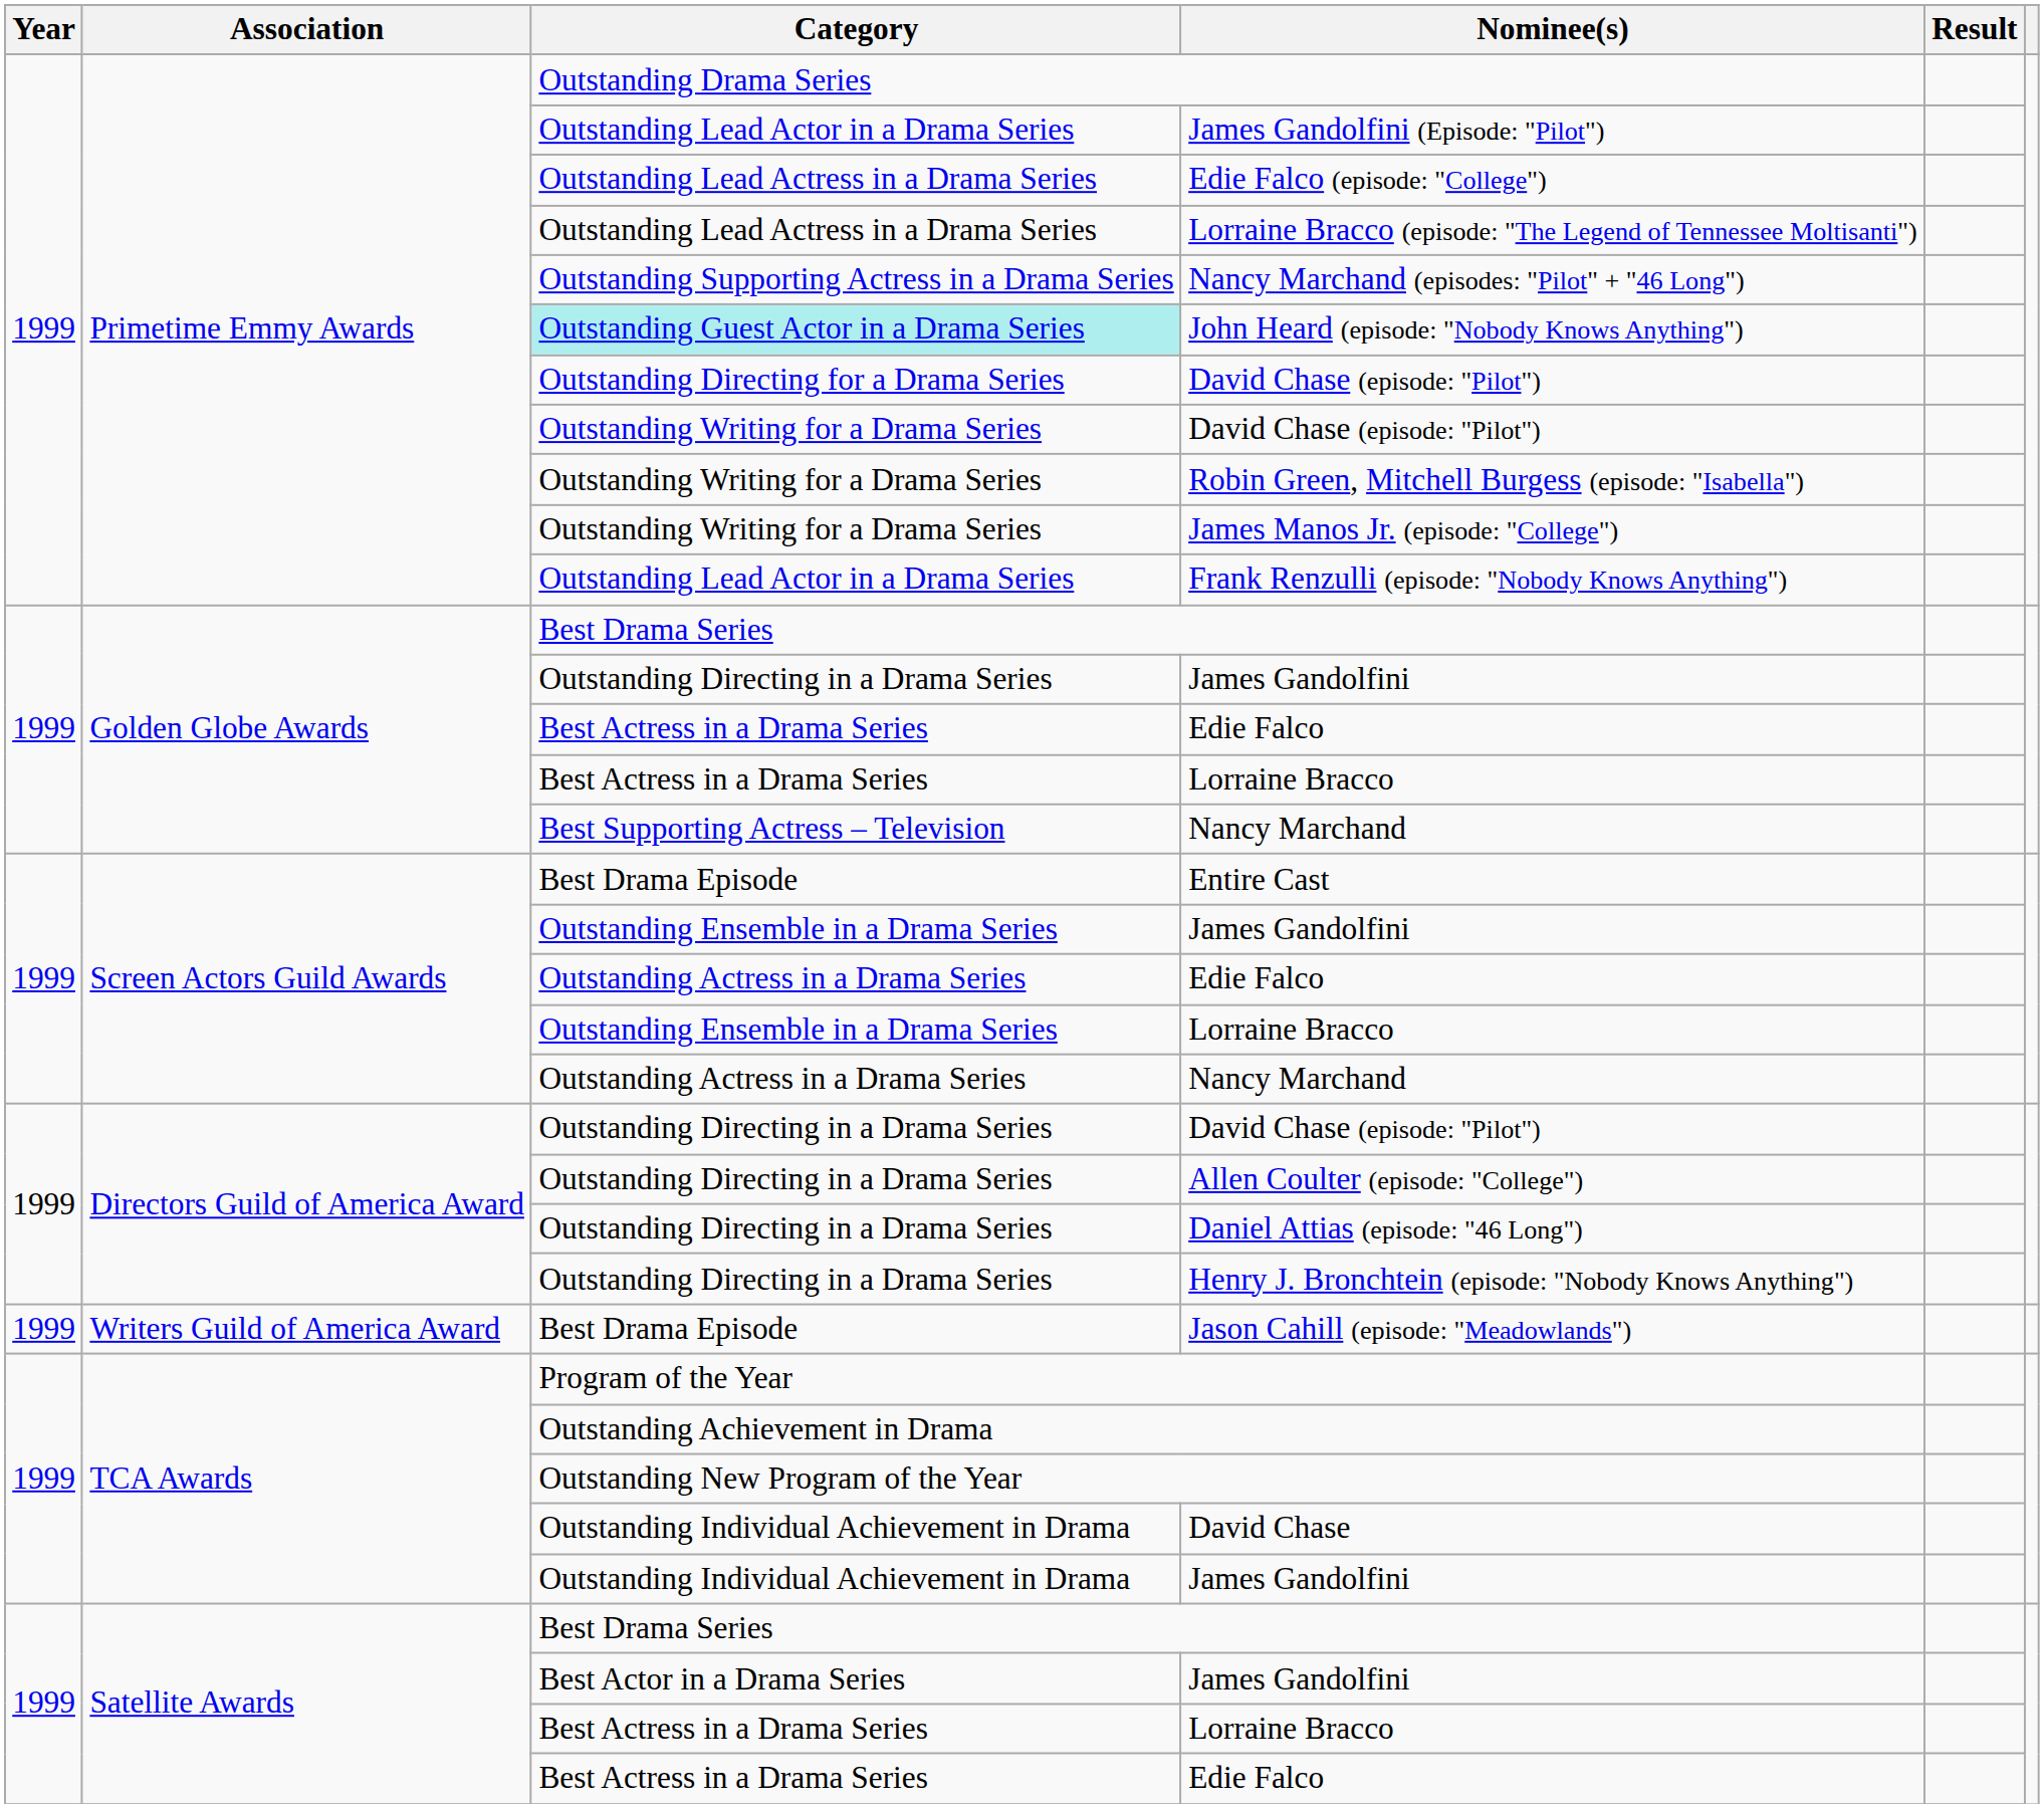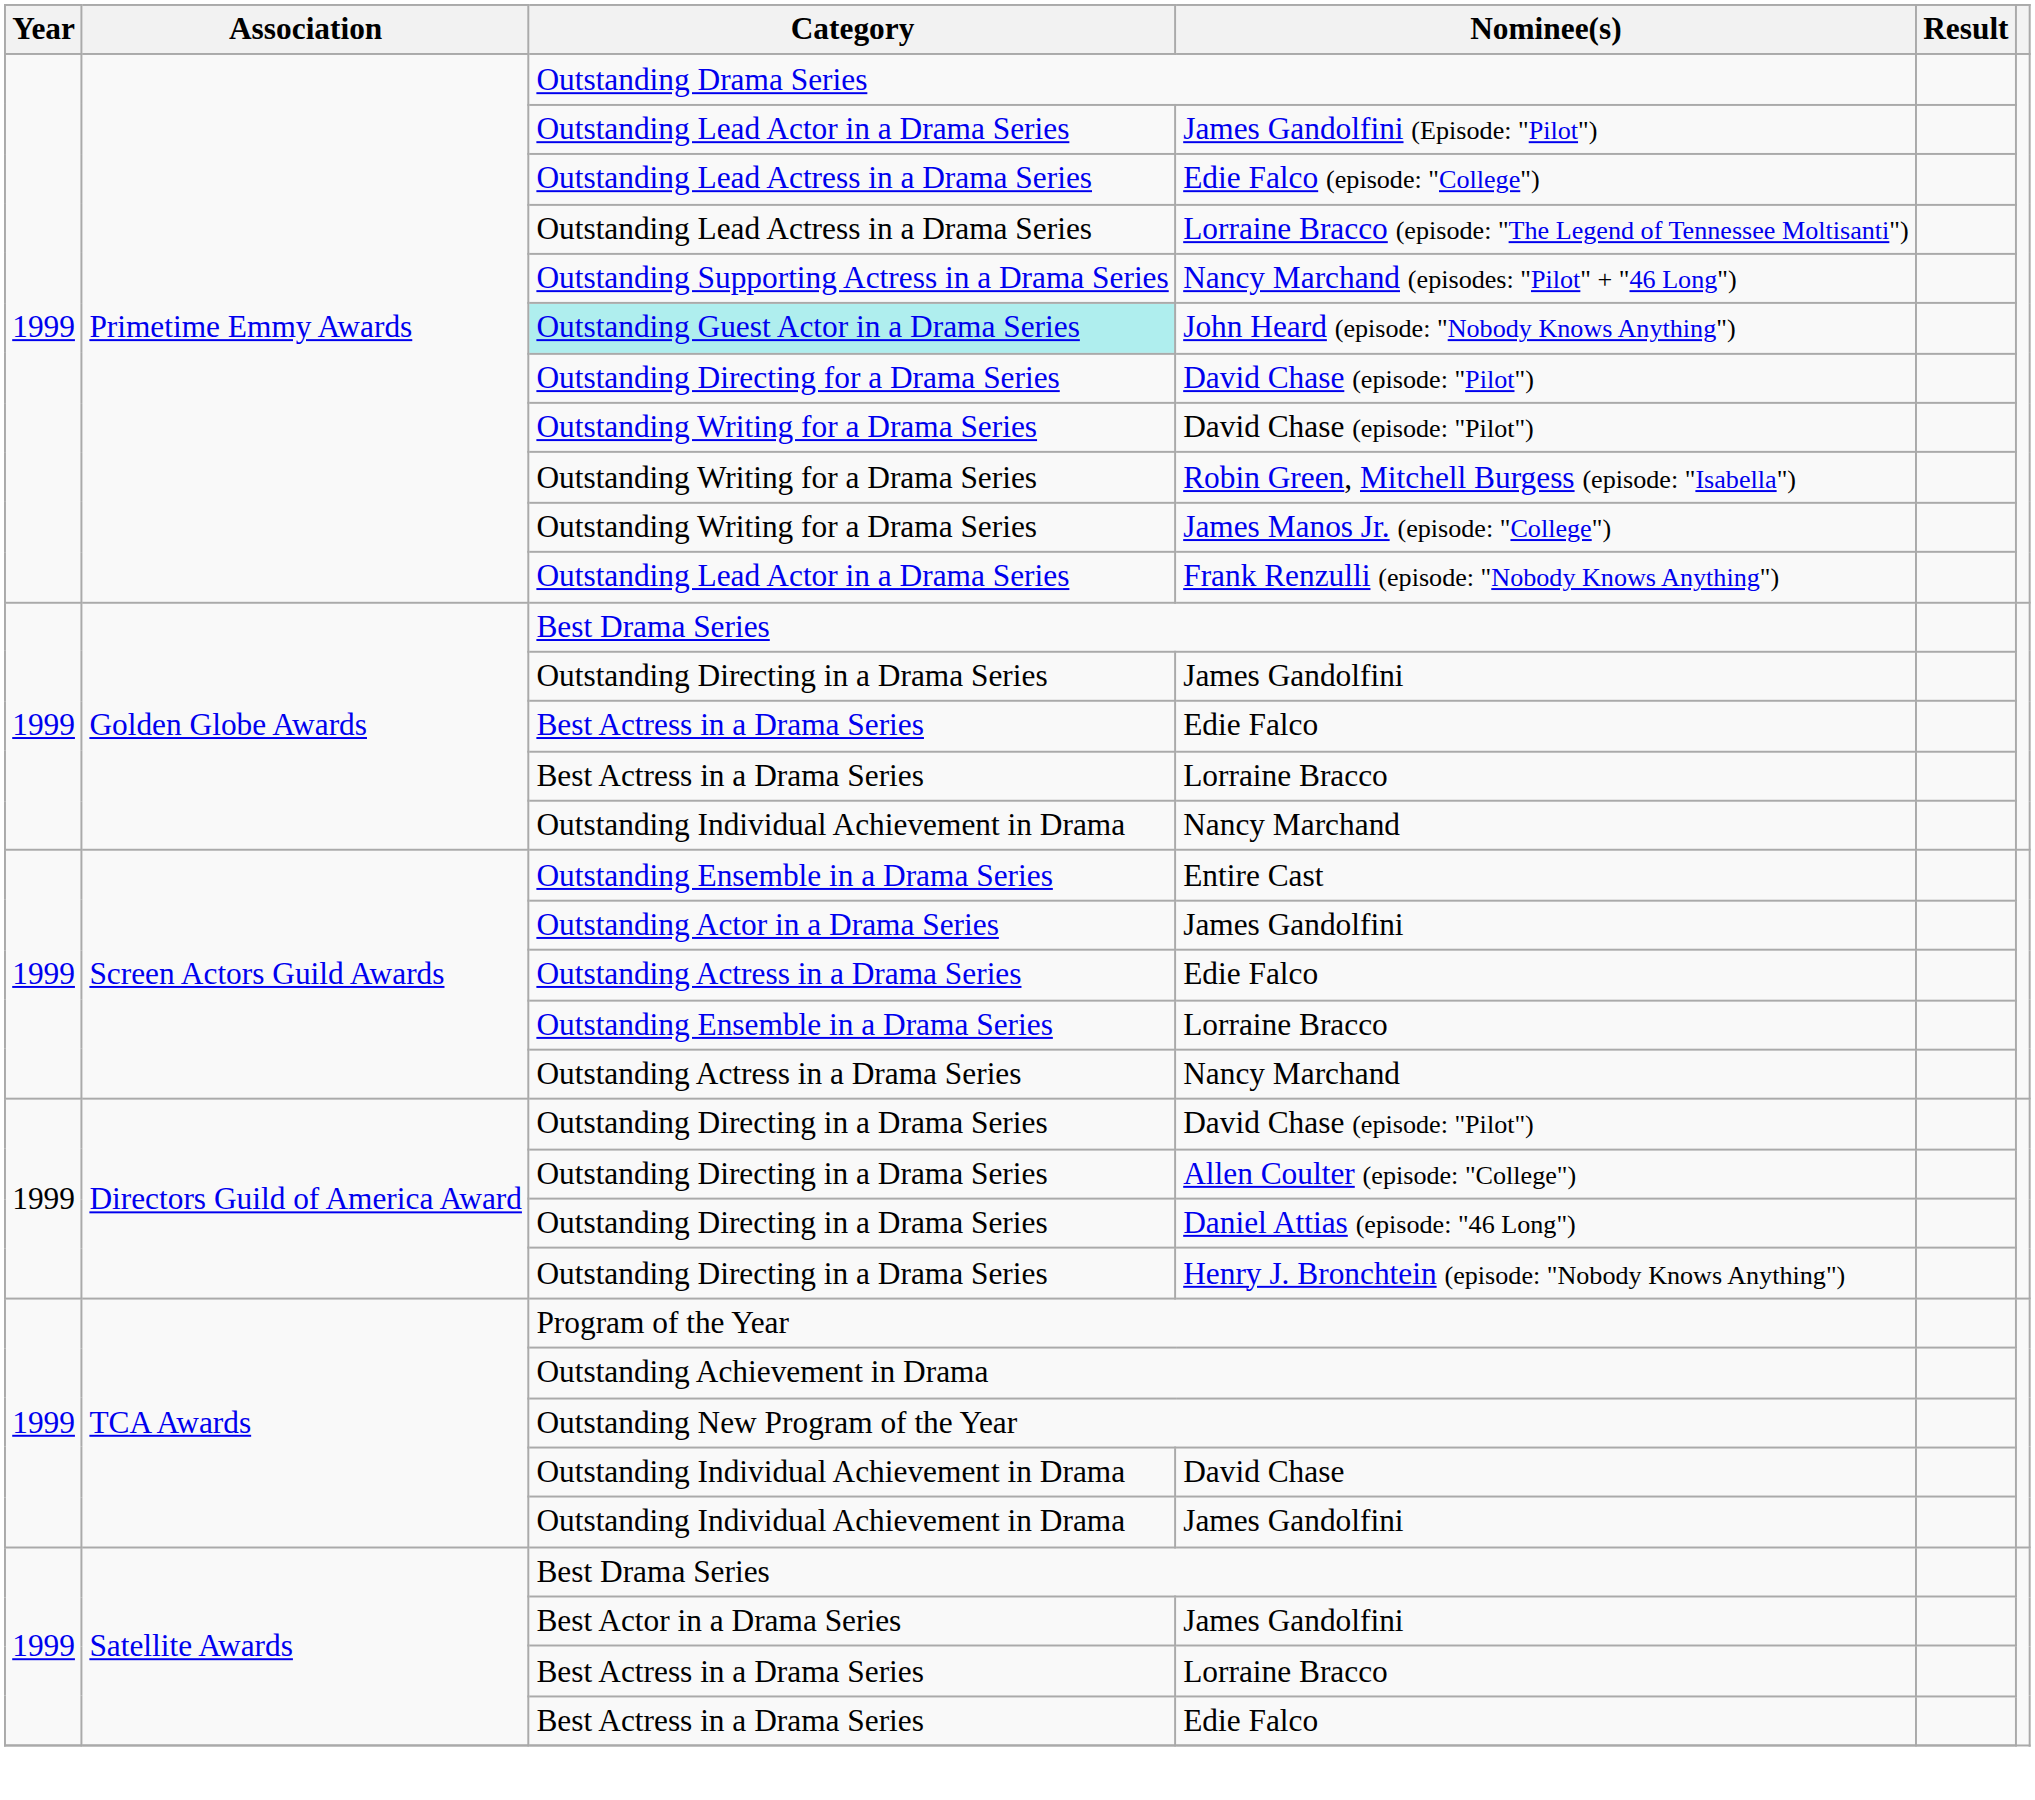 <table class="wikitable sortable">
 <tr>
 <th>Year</th>
 <th>Association</th>
 <th>Category</th>
 <th>Nominee(s)</th>
 <th>Result</th>
 <th class=unsortable></th>
 </tr>
 <tr>
 <td rowspan=11><a href='#'>1999</a></td>
 <td rowspan=11><a href='#'>Primetime Emmy Awards</a></td>
 <td colspan=2><a href='#'>Outstanding Drama Series</a></td>
 <td></td>
 <td rowspan=11></td>
 </tr>
 <tr>
 <td><a href='#'>Outstanding Lead Actor in a Drama Series</a></td>
 <td><a href='#'>James Gandolfini</a> <small> (Episode: "<a href='#'>Pilot</a>") </small></td>
 <td></td>
 </tr>
 <tr>
 <td><a href='#'>Outstanding Lead Actress in a Drama Series</a></td>
 <td><a href='#'>Edie Falco</a> <small> (episode: "<a href='#'>College</a>") </small></td>
 <td></td>
 </tr>
 <tr>
 <td>Outstanding Lead Actress in a Drama Series</td>
 <td><a href='#'>Lorraine Bracco</a> <small> (episode: "<a href='#'>The Legend of Tennessee Moltisanti</a>") </small></td>
 <td></td>
 </tr>
 <tr>
 <td><a href='#'>Outstanding Supporting Actress in a Drama Series</a></td>
 <td><a href='#'>Nancy Marchand</a> <small> (episodes: "<a href='#'>Pilot</a>" + "<a href='#'>46 Long</a>") </small></td>
 <td></td>
 </tr>
 <tr>
 <td style="background: paleturquoise;"><a href='#'>Outstanding Guest Actor in a Drama Series</a></td>
 <td><a href='#'>John Heard</a> <small> (episode: "<a href='#'>Nobody Knows Anything</a>") </small></td>
 <td></td>
 </tr>
 <tr>
 <td><a href='#'>Outstanding Directing for a Drama Series</a></td>
 <td><a href='#'>David Chase</a> <small> (episode: "<a href='#'>Pilot</a>") </small></td>
 <td></td>
 </tr>
 <tr>
 <td><a href='#'>Outstanding Writing for a Drama Series</a></td>
 <td>David Chase <small> (episode: "Pilot") </small></td>
 <td></td>
 </tr>
 <tr>
 <td>Outstanding Writing for a Drama Series</td>
 <td><a href='#'>Robin Green</a>, <a href='#'>Mitchell Burgess</a> <small> (episode: "<a href='#'>Isabella</a>") </small></td>
 <td></td>
 </tr>
 <tr>
 <td>Outstanding Writing for a Drama Series</td>
 <td><a href='#'>James Manos Jr.</a> <small> (episode: "<a href='#'>College</a>") </small></td>
 <td></td>
 </tr>
 <tr>
 <td><a href='#'>Outstanding Lead Actor in a Drama Series</a></td>
 <td><a href='#'>Frank Renzulli</a> <small> (episode: "<a href='#'>Nobody Knows Anything</a>") </small></td>
 <td></td>
 </tr>
 <tr>
 <td rowspan=5><a href='#'>1999</a></td>
 <td rowspan=5><a href='#'>Golden Globe Awards</a></td>
 <td colspan=2><a href='#'>Best Drama Series</a></td>
 <td></td>
 <td rowspan=5></td>
 </tr>
 <tr>
 <td>Outstanding Directing in a Drama Series</td>
 <td>James Gandolfini</td>
 <td></td>
 </tr>
 <tr>
 <td><a href='#'>Best Actress in a Drama Series</a></td>
 <td>Edie Falco</td>
 <td></td>
 </tr>
 <tr>
 <td>Best Actress in a Drama Series</td>
 <td>Lorraine Bracco</td>
 <td></td>
 </tr>
 <tr>
-<td><a href='#'>Best Supporting Actress – Television</a></td>
+<td>Outstanding Individual Achievement in Drama</td>
 <td>Nancy Marchand</td>
 <td></td>
 </tr>
 <tr>
 <td rowspan=5><a href='#'>1999</a></td>
 <td rowspan=5><a href='#'>Screen Actors Guild Awards</a></td>
-<td>Best Drama Episode</td>
+<td><a href='#'>Outstanding Ensemble in a Drama Series</a></td>
 <td>Entire Cast</td>
 <td></td>
 <td rowspan=5></td>
 </tr>
 <tr>
-<td><a href='#'>Outstanding Ensemble in a Drama Series</a></td>
+<td><a href='#'>Outstanding Actor in a Drama Series</a></td>
 <td>James Gandolfini</td>
 <td></td>
 </tr>
 <tr>
 <td><a href='#'>Outstanding Actress in a Drama Series</a></td>
 <td>Edie Falco</td>
 <td></td>
 </tr>
 <tr>
 <td><a href='#'>Outstanding Ensemble in a Drama Series</a></td>
 <td>Lorraine Bracco</td>
 <td></td>
 </tr>
 <tr>
 <td>Outstanding Actress in a Drama Series</td>
 <td>Nancy Marchand</td>
 <td></td>
 </tr>
 <tr>
 <td rowspan=4>1999</td>
 <td rowspan=4><a href='#'>Directors Guild of America Award</a></td>
 <td>Outstanding Directing in a Drama Series</td>
 <td>David Chase <small> (episode: "Pilot") </small></td>
 <td></td>
 <td rowspan=4></td>
 </tr>
 <tr>
 <td>Outstanding Directing in a Drama Series</td>
 <td><a href='#'>Allen Coulter</a> <small> (episode: "College") </small></td>
 <td></td>
 </tr>
 <tr>
 <td>Outstanding Directing in a Drama Series</td>
 <td><a href='#'>Daniel Attias</a> <small> (episode: "46 Long") </small></td>
 <td></td>
 </tr>
 <tr>
 <td>Outstanding Directing in a Drama Series</td>
 <td><a href='#'>Henry J. Bronchtein</a> <small> (episode: "Nobody Knows Anything") </small></td>
-<td></td>
-</tr>
-<tr>
-<td><a href='#'>1999</a></td>
-<td><a href='#'>Writers Guild of America Award</a></td>
-<td>Best Drama Episode</td>
-<td><a href='#'>Jason Cahill</a> <small> (episode: "<a href='#'>Meadowlands</a>") </small></td>
-<td></td>
 <td></td>
 </tr>
 <tr>
 <td rowspan=5><a href='#'>1999</a></td>
 <td rowspan=5><a href='#'>TCA Awards</a></td>
 <td colspan=2>Program of the Year</td>
 <td></td>
 <td rowspan=5></td>
 </tr>
 <tr>
 <td colspan=2>Outstanding Achievement in Drama</td>
 <td></td>
 </tr>
 <tr>
 <td colspan=2>Outstanding New Program of the Year</td>
 <td></td>
 </tr>
 <tr>
 <td>Outstanding Individual Achievement in Drama</td>
 <td>David Chase</td>
 <td></td>
 </tr>
 <tr>
 <td>Outstanding Individual Achievement in Drama</td>
 <td>James Gandolfini</td>
 <td></td>
 </tr>
 <tr>
 <td rowspan=4><a href='#'>1999</a></td>
 <td rowspan=4><a href='#'>Satellite Awards</a></td>
 <td colspan=2>Best Drama Series</td>
 <td></td>
 </tr>
 <tr>
 <td>Best Actor in a Drama Series</td>
 <td>James Gandolfini</td>
 <td></td>
 </tr>
 <tr>
 <td>Best Actress in a Drama Series</td>
 <td>Lorraine Bracco</td>
 <td></td>
 </tr>
 <tr>
 <td>Best Actress in a Drama Series</td>
 <td>Edie Falco</td>
 <td></td>
 </tr>
 <tr>
 </tr>
 </table>
